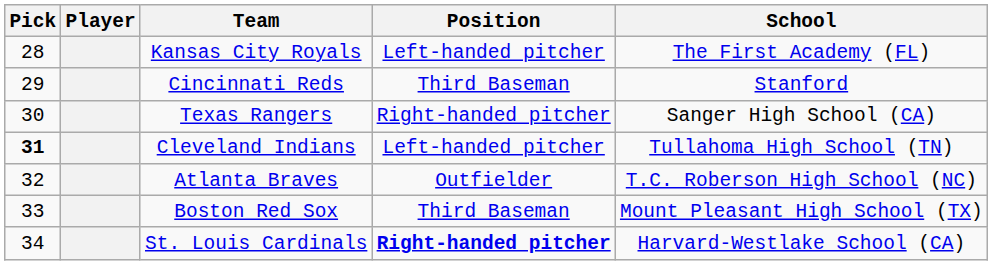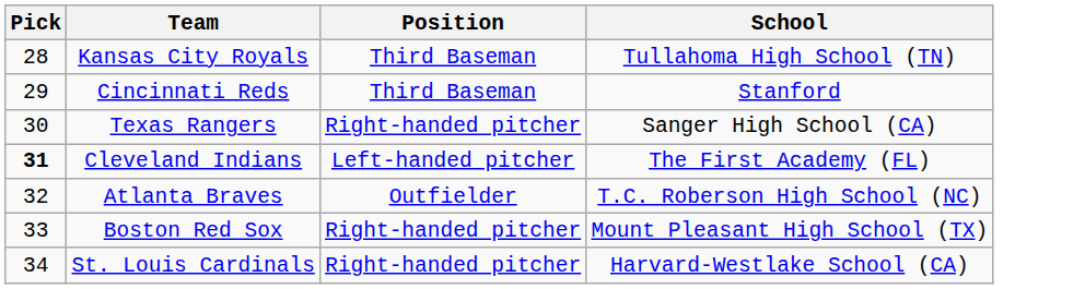 <table class="wikitable sortable plainrowheaders" style="text-align:center; width=74%">
 <tr>
 <th scope="col">Pick</th>
-<th scope="col">Player</th>
 <th scope="col">Team</th>
 <th scope="col">Position</th>
 <th scope="col">School</th>
 </tr>
 <tr>
 <td>28</td>
-<th scope="row" style="text-align:center"></th>
 <td><a href='#'>Kansas City Royals</a></td>
-<td><a href='#'>Left-handed pitcher</a></td>
-<td><a href='#'>The First Academy</a> (<a href='#'>FL</a>)</td>
+<td><a href='#'>Third Baseman</a></td>
+<td><a href='#'>Tullahoma High School</a> (<a href='#'>TN</a>)</td>
 </tr>
 <tr>
 <td>29</td>
-<th scope="row" style="text-align:center"></th>
 <td><a href='#'>Cincinnati Reds</a></td>
 <td><a href='#'>Third Baseman</a></td>
 <td><a href='#'>Stanford</a></td>
 </tr>
 <tr>
 <td>30</td>
-<th scope="row" style="text-align:center"></th>
 <td><a href='#'>Texas Rangers</a></td>
 <td><a href='#'>Right-handed pitcher</a></td>
 <td>Sanger High School (<a href='#'>CA</a>)</td>
 </tr>
 <tr>
 <td><strong>31</strong></td>
-<th scope="row" style="text-align:center"></th>
 <td><a href='#'>Cleveland Indians</a></td>
 <td><a href='#'>Left-handed pitcher</a></td>
-<td><a href='#'>Tullahoma High School</a> (<a href='#'>TN</a>)</td>
+<td><a href='#'>The First Academy</a> (<a href='#'>FL</a>)</td>
 </tr>
 <tr>
 <td>32</td>
-<th scope="row" style="text-align:center"></th>
 <td><a href='#'>Atlanta Braves</a></td>
 <td><a href='#'>Outfielder</a></td>
 <td><a href='#'>T.C. Roberson High School</a> (<a href='#'>NC</a>)</td>
 </tr>
 <tr>
 <td>33</td>
-<th scope="row" style="text-align:center"></th>
 <td><a href='#'>Boston Red Sox</a></td>
-<td><a href='#'>Third Baseman</a></td>
+<td><a href='#'>Right-handed pitcher</a></td>
 <td><a href='#'>Mount Pleasant High School</a> (<a href='#'>TX</a>)</td>
 </tr>
 <tr>
 <td>34</td>
-<th scope="row" style="text-align:center"></th>
 <td><a href='#'>St. Louis Cardinals</a></td>
-<td><strong><a href='#'>Right-handed pitcher</a></strong></td>
+<td><a href='#'>Right-handed pitcher</a></td>
 <td><a href='#'>Harvard-Westlake School</a> (<a href='#'>CA</a>)</td>
 </tr>
 </table>
